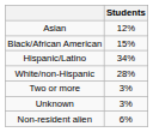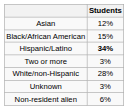 <table class="wikitable" style="float:right; text-align:center; font-size:75%; margin:auto">
 <tr>
 <th></th>
 <th>Students</th>
 </tr>
 <tr>
 <td>Asian</td>
 <td>12%</td>
 </tr>
 <tr>
 <td>Black/African American</td>
 <td>15%</td>
 </tr>
 <tr>
 <td>Hispanic/Latino</td>
-<td>34%</td>
+<td><strong>34%</strong></td>
+</tr>
+<tr>
+<td>Two or more</td>
+<td>3%</td>
 </tr>
 <tr>
 <td>White/non-Hispanic</td>
 <td>28%</td>
-</tr>
-<tr>
-<td>Two or more</td>
-<td>3%</td>
 </tr>
 <tr>
 <td>Unknown</td>
 <td>3%</td>
 </tr>
 <tr>
 <td>Non-resident alien</td>
 <td>6%</td>
 </tr>
 </table>
